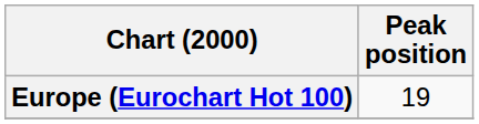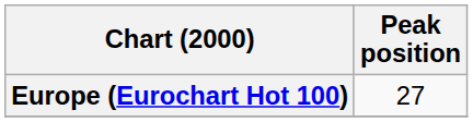 <table class="wikitable sortable plainrowheaders" style="text-align:center">
 <tr>
 <th>Chart (2000)</th>
 <th>Peak<br>position</th>
 </tr>
 <tr>
 <th scope="row">Europe (<a href='#'>Eurochart Hot 100</a>)</th>
-<td>19</td>
+<td>27</td>
 </tr>
 <tr>
 </tr>
 <tr>
 </tr>
 <tr>
 </tr>
 <tr>
 </tr>
 </table>
